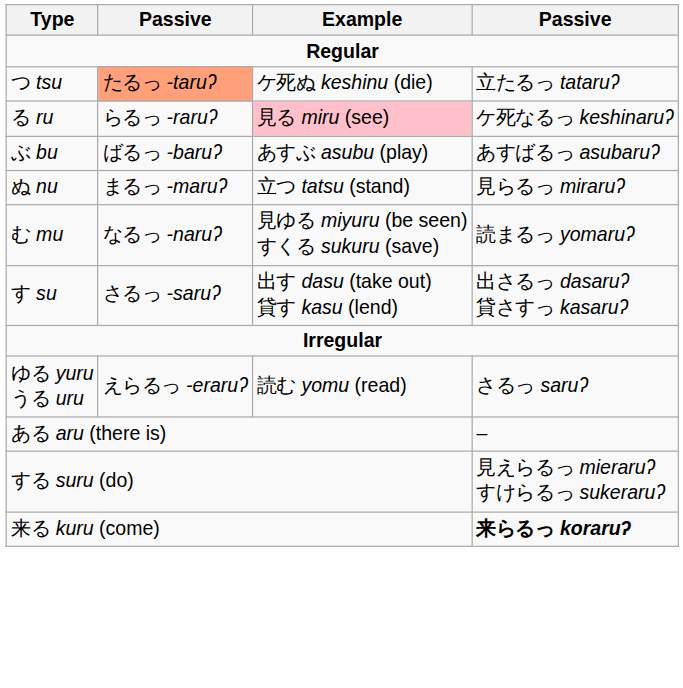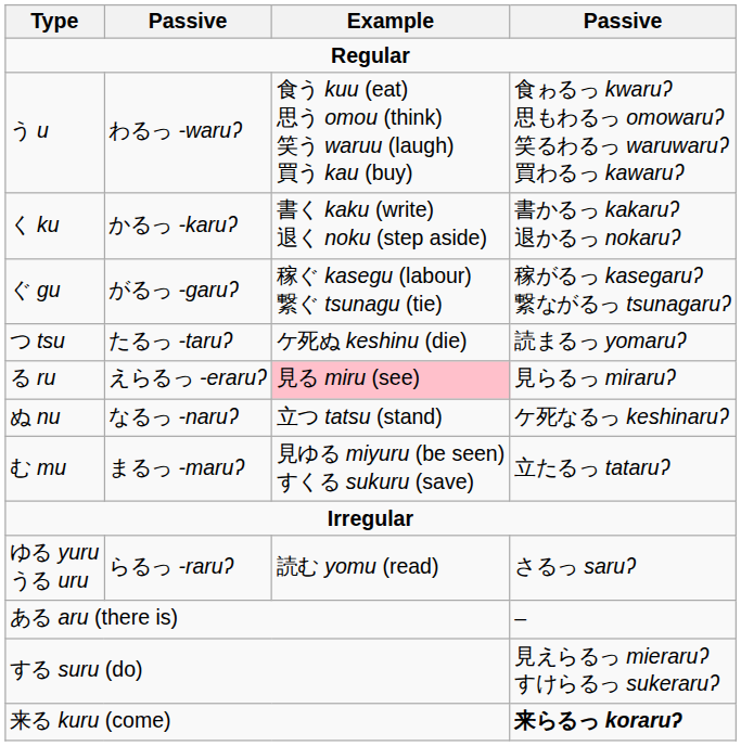 <table class="wikitable"  style="float:right; margin-left:15px; margin-top:0px">
 <tr>
 <th>Type</th>
 <th>Passive</th>
 <th>Example</th>
 <th>Passive</th>
 </tr>
 <tr>
 <td colspan = 4 align="center"><strong>Regular</strong></td>
 </tr>
 <tr>
+<td>う <em>u</em></td>
+<td>わるっ <em>-waruʔ</em></td>
+<td>食う <em>kuu</em> (eat)<br> 思う <em>omou</em> (think)<br> 笑う <em>waruu</em> (laugh)<br>買う <em>kau</em> (buy)</td>
+<td>食ゎるっ <em>kwaruʔ</em><br> 思もわるっ <em>omowaruʔ</em><br> 笑るわるっ <em>waruwaruʔ</em><br>買わるっ <em>kawaruʔ</em></td>
+</tr>
+<tr>
+<td>く <em>ku</em></td>
+<td>かるっ <em>-karuʔ</em></td>
+<td>書く <em>kaku</em> (write)<br>退く <em>noku</em> (step aside)</td>
+<td>書かるっ <em>kakaruʔ</em><br>退かるっ <em>nokaruʔ</em></td>
+</tr>
+<tr>
+<td>ぐ <em>gu</em></td>
+<td>がるっ <em>-garuʔ</em></td>
+<td>稼ぐ <em>kasegu</em> (labour)<br>繋ぐ <em>tsunagu</em> (tie)</td>
+<td>稼がるっ <em>kasegaruʔ</em><br>繋ながるっ <em>tsunagaruʔ</em></td>
+</tr>
+<tr>
 <td>つ <em>tsu</em></td>
-<td style="background: lightsalmon;">たるっ <em>-taruʔ</em></td>
+<td>たるっ <em>-taruʔ</em></td>
 <td>ケ死ぬ <em>keshinu</em> (die)</td>
-<td>立たるっ <em>tataruʔ</em></td>
+<td>読まるっ <em>yomaruʔ</em></td>
 </tr>
 <tr>
 <td>る <em>ru</em></td>
-<td>らるっ <em>-raruʔ</em></td>
+<td>えらるっ <em>-eraruʔ</em></td>
 <td style="background: pink;">見る <em>miru</em> (see)</td>
+<td>見らるっ <em>miraruʔ</em></td>
+</tr>
+<tr>
+<td>ぬ <em>nu</em></td>
+<td>なるっ <em>-naruʔ</em></td>
+<td>立つ <em>tatsu</em> (stand)</td>
 <td>ケ死なるっ <em>keshinaruʔ</em></td>
 </tr>
 <tr>
-<td>ぶ <em>bu</em></td>
-<td>ばるっ <em>-baruʔ</em></td>
-<td>あすぶ <em>asubu</em> (play)</td>
-<td>あすばるっ <em>asubaruʔ</em></td>
-</tr>
-<tr>
-<td>ぬ <em>nu</em></td>
+<td>む <em>mu</em></td>
 <td>まるっ <em>-maruʔ</em></td>
-<td>立つ <em>tatsu</em> (stand)</td>
-<td>見らるっ <em>miraruʔ</em></td>
-</tr>
-<tr>
-<td>む <em>mu</em></td>
-<td>なるっ <em>-naruʔ</em></td>
 <td>見ゆる <em>miyuru</em> (be seen)<br>すくる <em>sukuru</em> (save)</td>
-<td>読まるっ <em>yomaruʔ</em></td>
-</tr>
-<tr>
-<td>す <em>su</em></td>
-<td>さるっ <em>-saruʔ</em></td>
-<td>出す <em>dasu</em> (take out)<br>貸す <em>kasu</em> (lend)</td>
-<td>出さるっ <em>dasaruʔ</em><br>貸さすっ <em>kasaruʔ</em></td>
+<td>立たるっ <em>tataruʔ</em></td>
 </tr>
 <tr>
 <td colspan = 4 align="center"><strong>Irregular</strong></td>
 </tr>
 <tr>
 <td>ゆる <em>yuru</em><br>うる <em>uru</em></td>
-<td>えらるっ <em>-eraruʔ</em></td>
+<td>らるっ <em>-raruʔ</em></td>
 <td>読む <em>yomu</em> (read)</td>
 <td>さるっ <em>saruʔ</em></td>
 </tr>
 <tr>
 <td colspan="3">ある <em>aru</em> (there is)</td>
 <td>–</td>
 </tr>
 <tr>
 <td colspan="3">する <em>suru</em> (do)</td>
 <td>見えらるっ <em>mieraruʔ</em><br>すけらるっ <em>sukeraruʔ</em></td>
 </tr>
 <tr>
 <td colspan="3">来る <em>kuru</em> (come)</td>
 <td><strong>来らるっ <em>koraruʔ</em></strong></td>
 </tr>
 </table>
